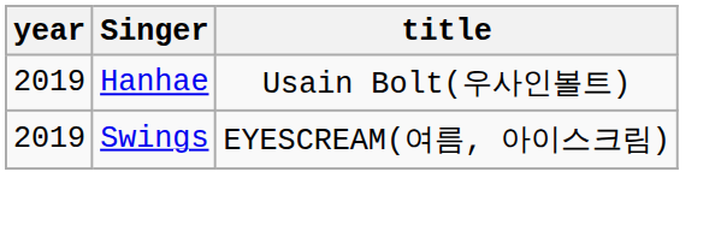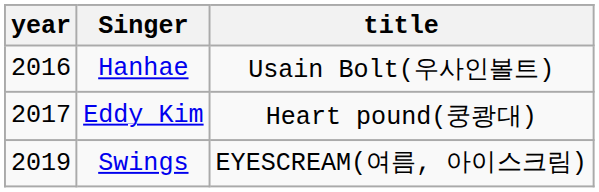 <table class = "wikitable" style = "text-align: center;">
 <tr>
 <th>year</th>
 <th>Singer</th>
 <th>title</th>
 </tr>
 <tr>
-<td>2019</td>
+<td>2016</td>
 <td><a href='#'>Hanhae</a></td>
 <td>Usain Bolt(우사인볼트)</td>
+</tr>
+<tr>
+<td>2017</td>
+<td><a href='#'>Eddy Kim</a></td>
+<td>Heart pound(쿵쾅대)</td>
 </tr>
 <tr>
 <td>2019</td>
 <td><a href='#'>Swings</a></td>
 <td>EYESCREAM(여름, 아이스크림)</td>
 </tr>
 </table>
